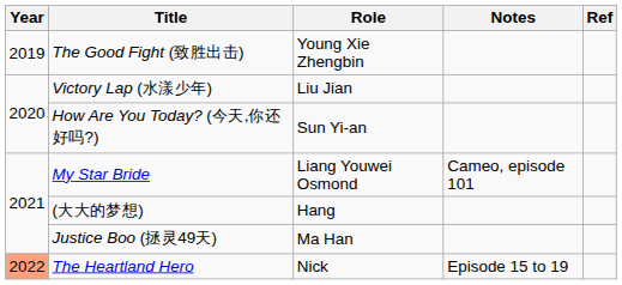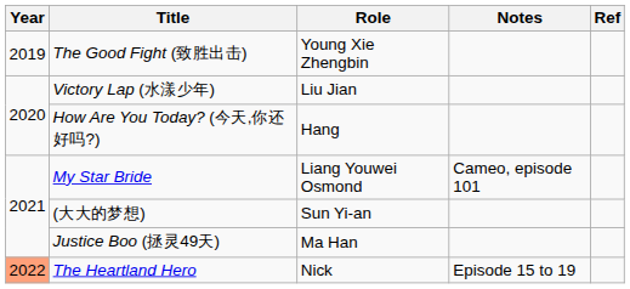 <table class="wikitable sortable">
 <tr>
 <th>Year</th>
 <th>Title</th>
 <th>Role</th>
 <th class="unsortable">Notes</th>
 <th class="unsortable">Ref</th>
 </tr>
 <tr>
 <td>2019</td>
 <td><em>The Good Fight</em> (致胜出击)</td>
 <td>Young Xie Zhengbin</td>
 <td></td>
 <td></td>
 </tr>
 <tr>
 <td rowspan="2">2020</td>
 <td><em>Victory Lap</em> (水漾少年)</td>
 <td>Liu Jian</td>
 <td></td>
 <td></td>
 </tr>
 <tr>
 <td><em>How Are You Today?</em> (今天,你还好吗?)</td>
-<td>Sun Yi-an</td>
+<td>Hang</td>
 <td></td>
 <td></td>
 </tr>
 <tr>
 <td rowspan="3">2021</td>
 <td><em><a href='#'>My Star Bride</a></em></td>
 <td>Liang Youwei Osmond</td>
 <td>Cameo, episode 101</td>
 <td></td>
 </tr>
 <tr>
 <td><em></em>(大大的梦想)</td>
-<td>Hang</td>
+<td>Sun Yi-an</td>
 <td></td>
 <td></td>
 </tr>
 <tr>
 <td><em>Justice Boo</em> (拯灵49天)</td>
 <td>Ma Han</td>
 <td></td>
 <td></td>
 </tr>
 <tr>
 <td style="background: lightsalmon;">2022</td>
 <td><em><a href='#'>The Heartland Hero</a></em></td>
 <td>Nick</td>
 <td>Episode 15 to 19</td>
 <td></td>
 </tr>
 </table>
